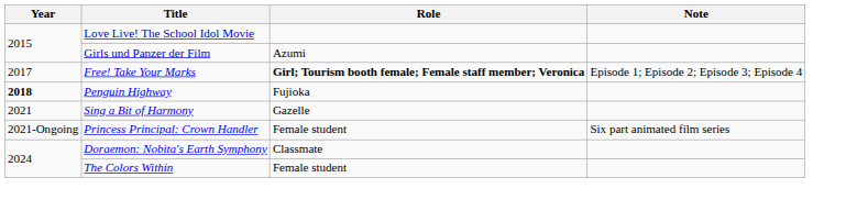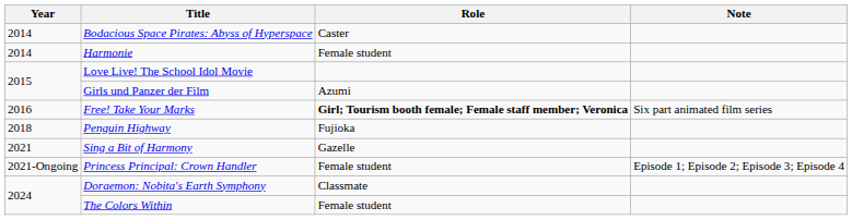 <table class="wikitable">
 <tr>
 <th>Year</th>
 <th>Title</th>
 <th>Role</th>
 <th>Note</th>
+</tr>
+<tr>
+<td>2014</td>
+<td><em><a href='#'> Bodacious Space Pirates: Abyss of Hyperspace</a></em></td>
+<td>Caster</td>
+<td></td>
+</tr>
+<tr>
+<td>2014</td>
+<td><em><a href='#'>Harmonie</a></em></td>
+<td>Female student</td>
+<td></td>
 </tr>
 <tr>
 <td rowspan="2">2015</td>
 <td><a href='#'>Love Live! The School Idol Movie</a></td>
 <td></td>
 <td></td>
 </tr>
 <tr>
 <td><a href='#'>Girls und Panzer der Film</a></td>
 <td>Azumi</td>
 <td></td>
 </tr>
 <tr>
-<td>2017</td>
+<td>2016</td>
 <td><em><a href='#'>Free! Take Your Marks</a></em></td>
 <td><strong>Girl; Tourism booth female; Female staff member; Veronica</strong></td>
-<td>Episode 1; Episode 2; Episode 3; Episode 4</td>
+<td>Six part animated film series</td>
 </tr>
 <tr>
-<td><strong>2018</strong></td>
+<td>2018</td>
 <td><em><a href='#'>Penguin Highway</a></em></td>
 <td>Fujioka</td>
 <td></td>
 </tr>
 <tr>
 <td>2021</td>
 <td><em><a href='#'>Sing a Bit of Harmony</a></em></td>
 <td>Gazelle</td>
 <td></td>
 </tr>
 <tr>
 <td>2021-Ongoing</td>
 <td><em><a href='#'>Princess Principal: Crown Handler</a></em></td>
 <td>Female student</td>
-<td>Six part animated film series</td>
+<td>Episode 1; Episode 2; Episode 3; Episode 4</td>
 </tr>
 <tr>
 <td rowspan="2">2024</td>
 <td><em><a href='#'>Doraemon: Nobita's Earth Symphony</a></em></td>
 <td>Classmate</td>
 <td></td>
 </tr>
 <tr>
 <td><em><a href='#'>The Colors Within</a></em></td>
 <td>Female student</td>
 <td></td>
 </tr>
 </table>
